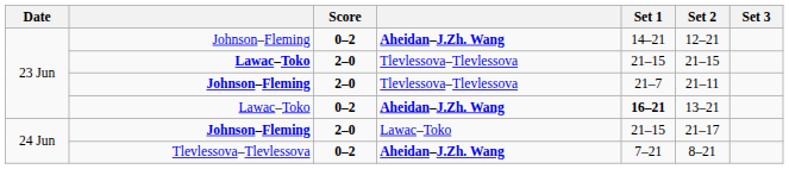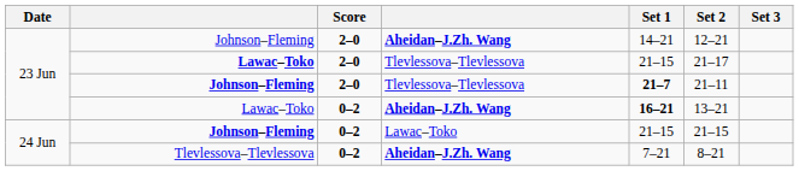 <table class="wikitable" style="text-align: center; font-size:90% ">
 <tr>
 <th width="60">Date</th>
 <th align="right" width="250"></th>
 <th width="60">Score</th>
 <th align="left" width="250"></th>
 <th width="50">Set 1</th>
 <th width="50">Set 2</th>
 <th width="50">Set 3</th>
 </tr>
 <tr>
 <td rowspan=4>23 Jun</td>
 <td align=right><a href='#'>Johnson</a>–<a href='#'>Fleming</a> </td>
-<td align=center><strong>0–2</strong></td>
+<td align=center><strong>2–0</strong></td>
 <td align=left><strong> <a href='#'>Aheidan</a>–<a href='#'>J.Zh. Wang</a></strong></td>
 <td>14–21</td>
 <td>12–21</td>
 <td></td>
 </tr>
 <tr>
 <td align=right><strong><a href='#'>Lawac</a>–<a href='#'>Toko</a> </strong></td>
 <td align=center><strong>2–0</strong></td>
 <td align=left> <a href='#'>Tlevlessova</a>–<a href='#'>Tlevlessova</a></td>
 <td>21–15</td>
-<td>21–15</td>
+<td>21–17</td>
 <td></td>
 </tr>
 <tr>
 <td align=right><strong><a href='#'>Johnson</a>–<a href='#'>Fleming</a> </strong></td>
 <td align=center><strong>2–0</strong></td>
 <td align=left> <a href='#'>Tlevlessova</a>–<a href='#'>Tlevlessova</a></td>
-<td>21–7</td>
+<td><strong>21–7</strong></td>
 <td>21–11</td>
 <td></td>
 </tr>
 <tr>
 <td align=right><a href='#'>Lawac</a>–<a href='#'>Toko</a> </td>
 <td align=center><strong>0–2</strong></td>
 <td align=left><strong> <a href='#'>Aheidan</a>–<a href='#'>J.Zh. Wang</a></strong></td>
 <td><strong>16–21</strong></td>
 <td>13–21</td>
 <td></td>
 </tr>
 <tr>
 <td rowspan=2>24 Jun</td>
 <td align=right><strong><a href='#'>Johnson</a>–<a href='#'>Fleming</a> </strong></td>
-<td align=center><strong>2–0</strong></td>
+<td align=center><strong>0–2</strong></td>
 <td align=left> <a href='#'>Lawac</a>–<a href='#'>Toko</a></td>
 <td>21–15</td>
-<td>21–17</td>
+<td>21–15</td>
 <td></td>
 </tr>
 <tr>
 <td align=right><a href='#'>Tlevlessova</a>–<a href='#'>Tlevlessova</a> </td>
 <td align=center><strong>0–2</strong></td>
 <td align=left><strong> <a href='#'>Aheidan</a>–<a href='#'>J.Zh. Wang</a></strong></td>
 <td>7–21</td>
 <td>8–21</td>
 <td></td>
 </tr>
 </table>
